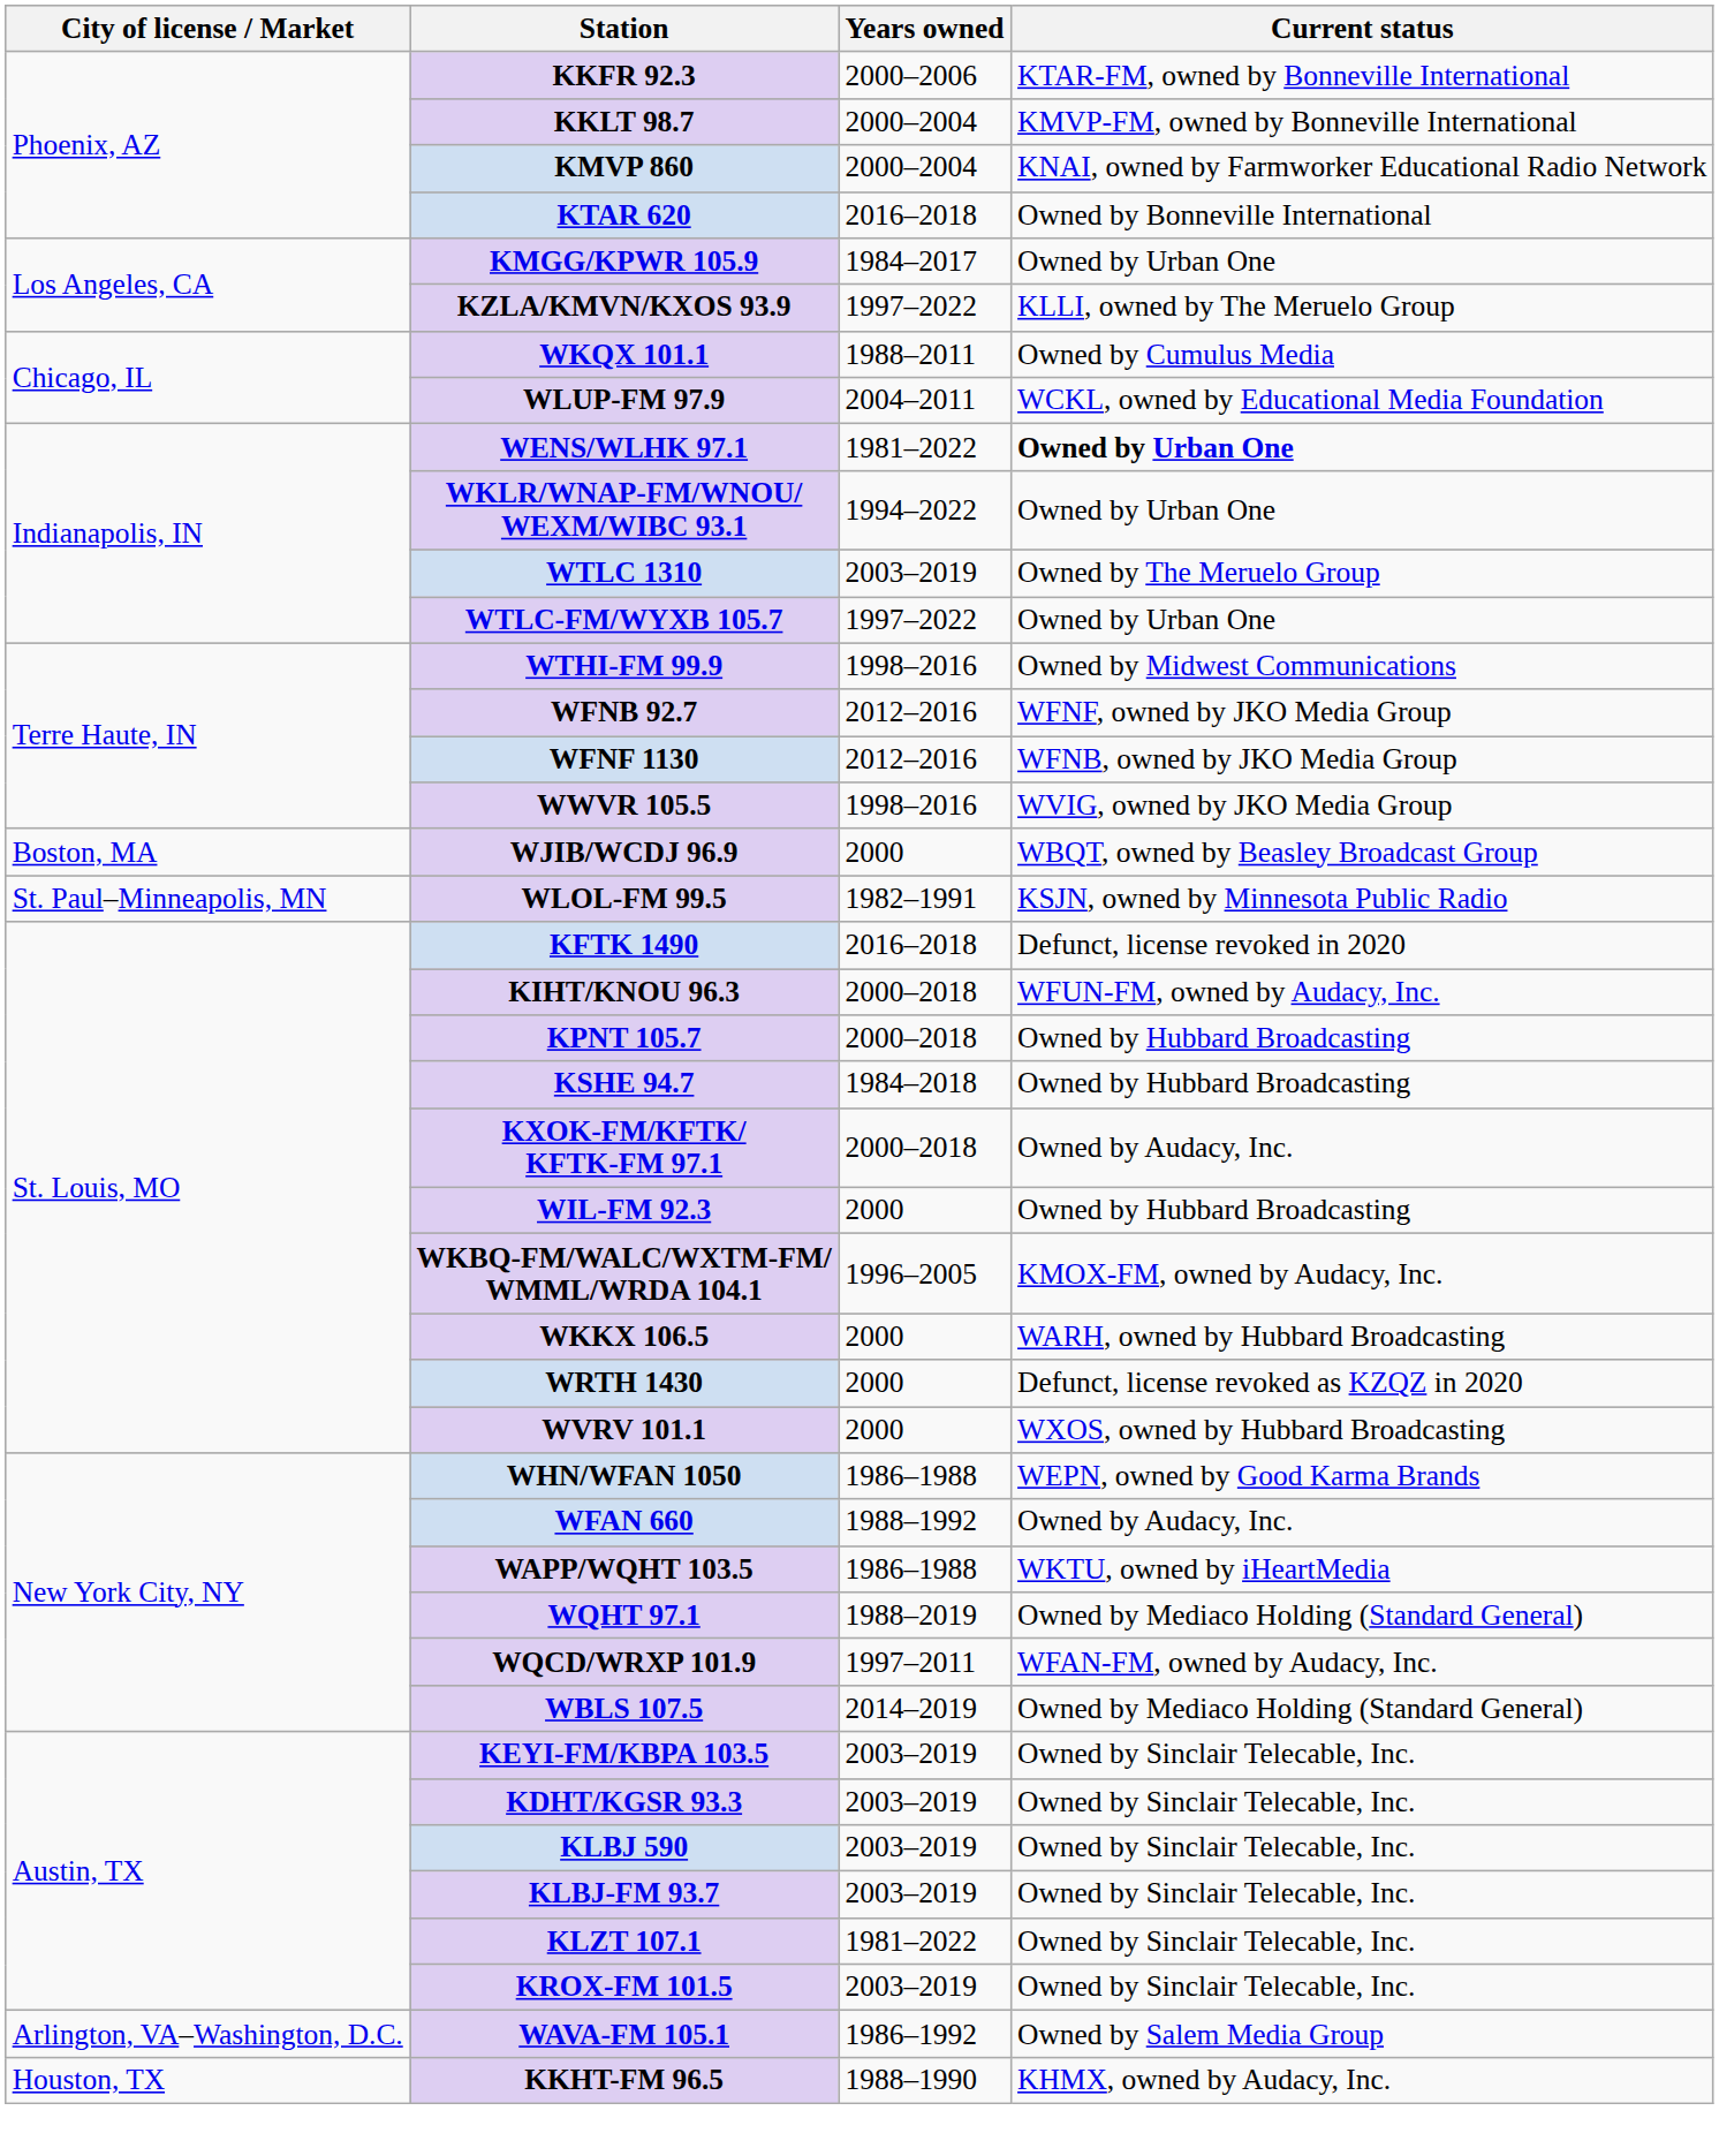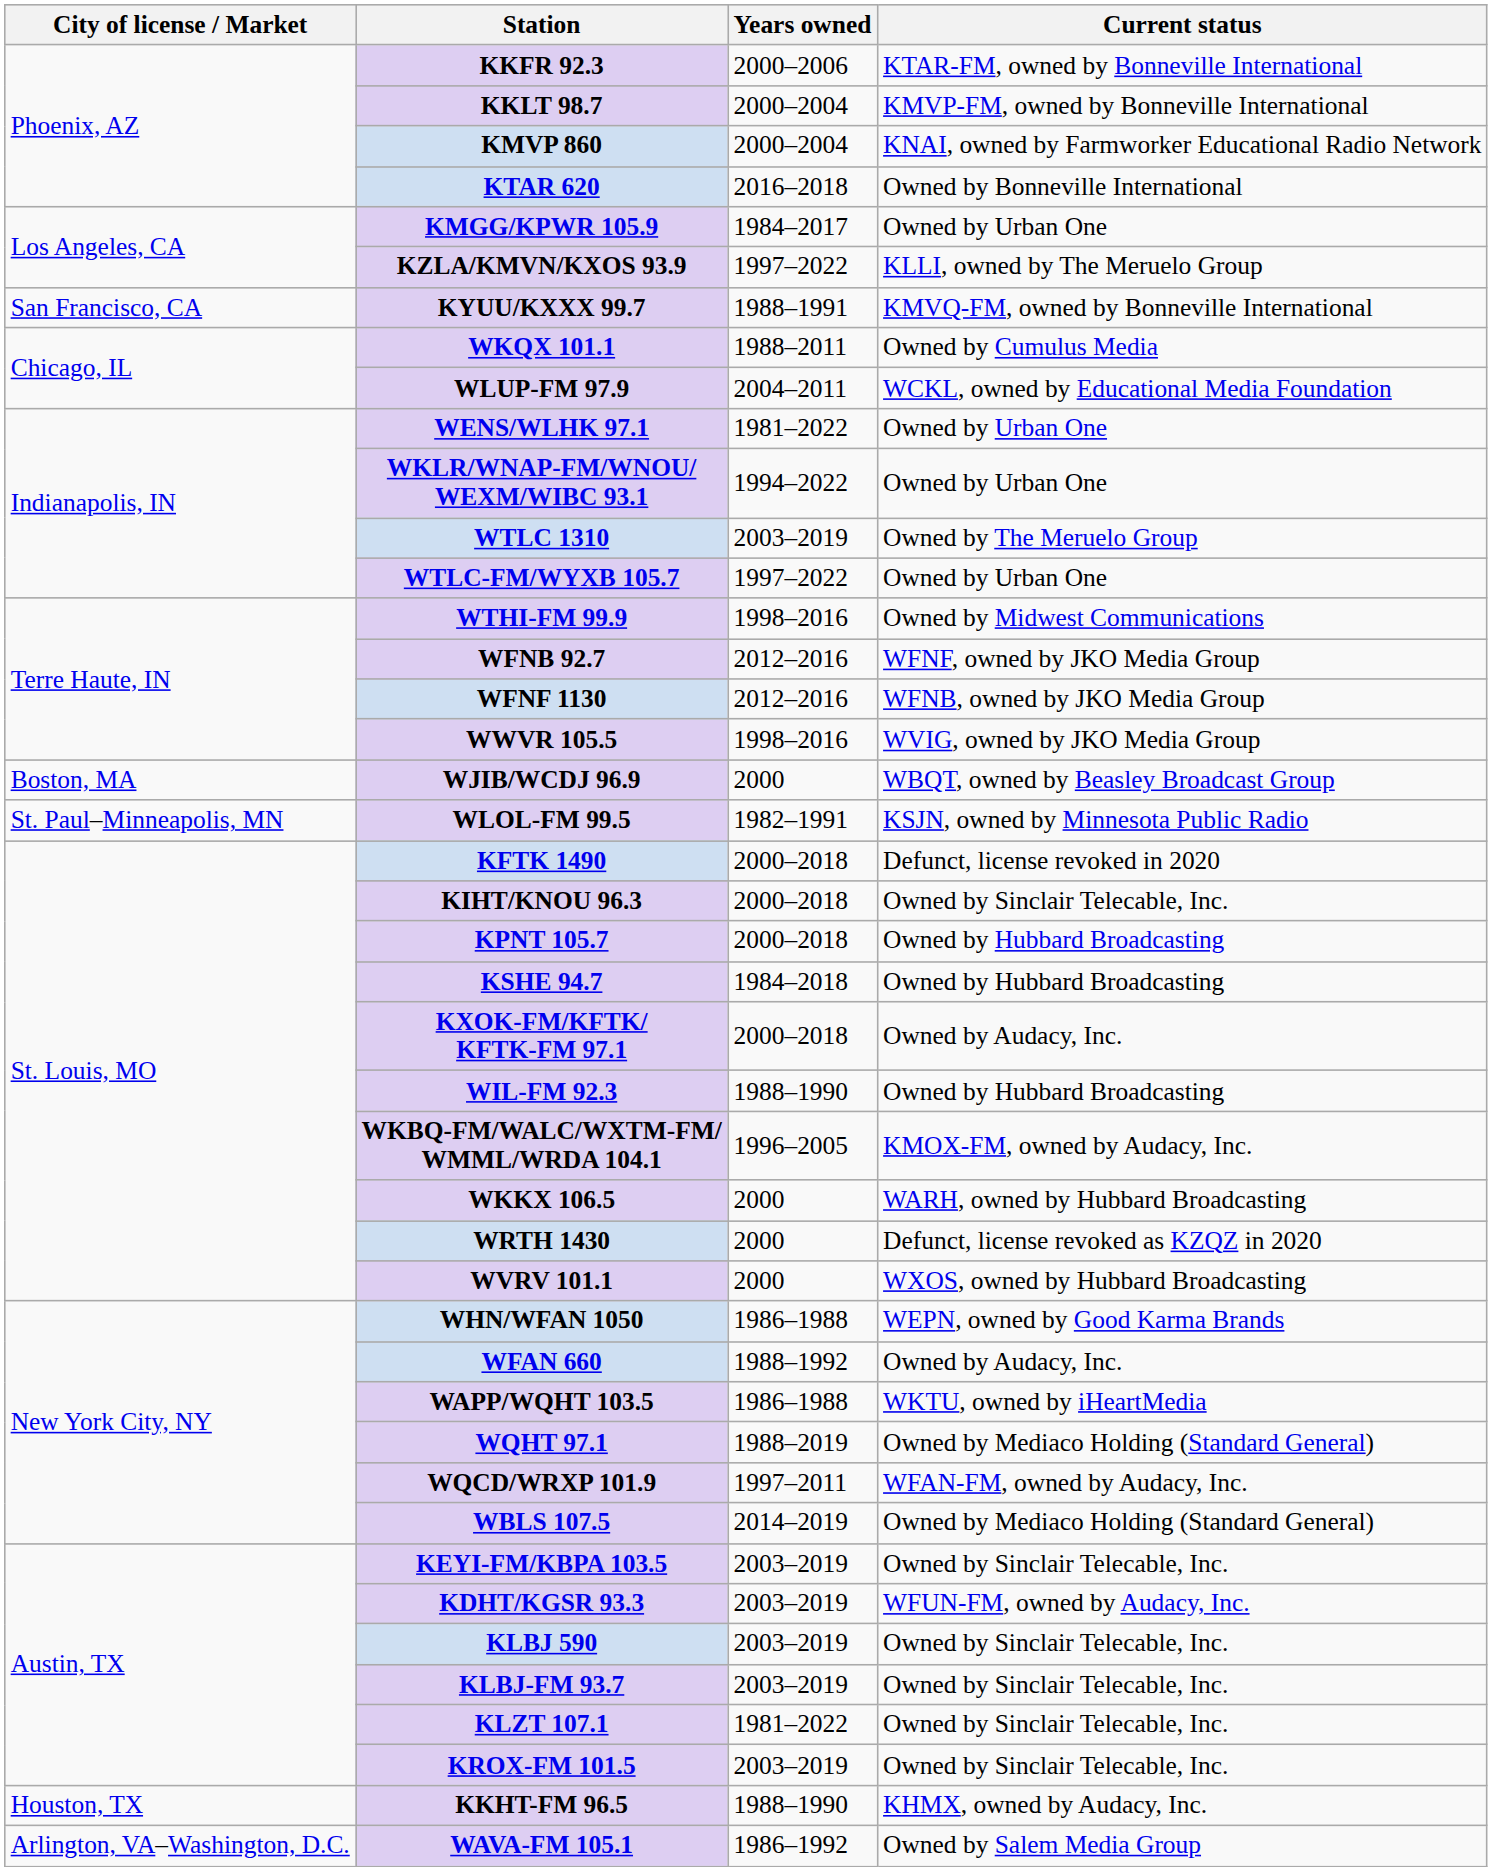 <table class="wikitable">
 <tr>
 <th scope="col">City of license / Market</th>
 <th scope="col">Station</th>
 <th scope="col">Years owned</th>
 <th scope="col">Current status</th>
 </tr>
 <tr>
 <td rowspan="4"><a href='#'>Phoenix, AZ</a></td>
 <th style="background: #ddcef2;">KKFR 92.3</th>
 <td>2000–2006</td>
 <td><a href='#'>KTAR-FM</a>, owned by <a href='#'>Bonneville International</a></td>
 </tr>
 <tr>
 <th style="background: #ddcef2;">KKLT 98.7</th>
 <td>2000–2004</td>
 <td><a href='#'>KMVP-FM</a>, owned by Bonneville International</td>
 </tr>
 <tr>
 <th style="background: #cedff2;">KMVP 860</th>
 <td>2000–2004</td>
 <td><a href='#'>KNAI</a>, owned by Farmworker Educational Radio Network</td>
 </tr>
 <tr>
 <th style="background: #cedff2;"><a href='#'>KTAR 620</a></th>
 <td>2016–2018</td>
 <td>Owned by Bonneville International</td>
 </tr>
 <tr>
 <td rowspan="2"><a href='#'>Los Angeles, CA</a></td>
 <th style="background: #ddcef2;"><a href='#'>KMGG/KPWR 105.9</a></th>
 <td>1984–2017</td>
 <td>Owned by Urban One</td>
 </tr>
 <tr>
 <th style="background: #ddcef2;">KZLA/KMVN/KXOS 93.9</th>
 <td>1997–2022</td>
 <td><a href='#'>KLLI</a>, owned by The Meruelo Group</td>
 </tr>
 <tr>
+<td><a href='#'>San Francisco, CA</a></td>
+<th style="background: #ddcef2;">KYUU/KXXX 99.7</th>
+<td>1988–1991</td>
+<td><a href='#'>KMVQ-FM</a>, owned by Bonneville International</td>
+</tr>
+<tr>
 <td rowspan="2"><a href='#'>Chicago, IL</a></td>
 <th style="background: #ddcef2;"><a href='#'>WKQX 101.1</a></th>
 <td>1988–2011</td>
 <td>Owned by <a href='#'>Cumulus Media</a></td>
 </tr>
 <tr>
 <th style="background: #ddcef2;">WLUP-FM 97.9</th>
 <td>2004–2011</td>
 <td><a href='#'>WCKL</a>, owned by <a href='#'>Educational Media Foundation</a></td>
 </tr>
 <tr>
 <td rowspan="4"><a href='#'>Indianapolis, IN</a></td>
 <th style="background: #ddcef2;"><a href='#'>WENS/WLHK 97.1</a></th>
 <td>1981–2022</td>
-<td><strong>Owned by <a href='#'>Urban One</a></strong></td>
+<td>Owned by <a href='#'>Urban One</a></td>
 </tr>
 <tr>
 <th style="background: #ddcef2;"><a href='#'>WKLR/WNAP-FM/WNOU/<br>WEXM/WIBC 93.1</a></th>
 <td>1994–2022</td>
 <td>Owned by Urban One</td>
 </tr>
 <tr>
 <th style="background: #cedff2;"><a href='#'>WTLC 1310</a></th>
 <td>2003–2019</td>
 <td>Owned by <a href='#'>The Meruelo Group</a></td>
 </tr>
 <tr>
 <th style="background: #ddcef2;"><a href='#'>WTLC-FM/WYXB 105.7</a></th>
 <td>1997–2022</td>
 <td>Owned by Urban One</td>
 </tr>
 <tr>
 <td rowspan="4"><a href='#'>Terre Haute, IN</a></td>
 <th style="background: #ddcef2;"><a href='#'>WTHI-FM 99.9</a></th>
 <td>1998–2016</td>
 <td>Owned by <a href='#'>Midwest Communications</a></td>
 </tr>
 <tr>
 <th style="background: #ddcef2;">WFNB 92.7</th>
 <td>2012–2016</td>
 <td><a href='#'>WFNF</a>, owned by JKO Media Group</td>
 </tr>
 <tr>
 <th style="background: #cedff2;">WFNF 1130</th>
 <td>2012–2016</td>
 <td><a href='#'>WFNB</a>, owned by JKO Media Group</td>
 </tr>
 <tr>
 <th style="background: #ddcef2;">WWVR 105.5</th>
 <td>1998–2016</td>
 <td><a href='#'>WVIG</a>, owned by JKO Media Group</td>
 </tr>
 <tr>
 <td><a href='#'>Boston, MA</a></td>
 <th style="background: #ddcef2;">WJIB/WCDJ 96.9</th>
 <td>2000</td>
 <td><a href='#'>WBQT</a>, owned by <a href='#'>Beasley Broadcast Group</a></td>
 </tr>
 <tr>
 <td><a href='#'>St. Paul</a>–<a href='#'>Minneapolis, MN</a></td>
 <th style="background: #ddcef2;">WLOL-FM 99.5</th>
 <td>1982–1991</td>
 <td><a href='#'>KSJN</a>, owned by <a href='#'>Minnesota Public Radio</a></td>
 </tr>
 <tr>
 <td rowspan="10"><a href='#'>St. Louis, MO</a></td>
 <th style="background: #cedff2;"><a href='#'>KFTK 1490</a></th>
-<td>2016–2018</td>
+<td>2000–2018</td>
 <td>Defunct, license revoked in 2020</td>
 </tr>
 <tr>
 <th style="background: #ddcef2;">KIHT/KNOU 96.3</th>
 <td>2000–2018</td>
-<td><a href='#'>WFUN-FM</a>, owned by <a href='#'>Audacy, Inc.</a></td>
+<td>Owned by Sinclair Telecable, Inc.</td>
 </tr>
 <tr>
 <th style="background: #ddcef2;"><a href='#'>KPNT 105.7</a></th>
 <td>2000–2018</td>
 <td>Owned by <a href='#'>Hubbard Broadcasting</a></td>
 </tr>
 <tr>
 <th style="background: #ddcef2;"><a href='#'>KSHE 94.7</a></th>
 <td>1984–2018</td>
 <td>Owned by Hubbard Broadcasting</td>
 </tr>
 <tr>
 <th style="background: #ddcef2;"><a href='#'>KXOK-FM/KFTK/<br>KFTK-FM 97.1</a></th>
 <td>2000–2018</td>
 <td>Owned by Audacy, Inc.</td>
 </tr>
 <tr>
 <th style="background: #ddcef2;"><a href='#'>WIL-FM 92.3</a></th>
-<td>2000</td>
+<td>1988–1990</td>
 <td>Owned by Hubbard Broadcasting</td>
 </tr>
 <tr>
 <th style="background: #ddcef2;">WKBQ-FM/WALC/WXTM-FM/<br>WMML/WRDA 104.1</th>
 <td>1996–2005</td>
 <td><a href='#'>KMOX-FM</a>, owned by Audacy, Inc.</td>
 </tr>
 <tr>
 <th style="background: #ddcef2;">WKKX 106.5</th>
 <td>2000</td>
 <td><a href='#'>WARH</a>, owned by Hubbard Broadcasting</td>
 </tr>
 <tr>
 <th style="background: #cedff2;">WRTH 1430</th>
 <td>2000</td>
 <td>Defunct, license revoked as <a href='#'>KZQZ</a> in 2020</td>
 </tr>
 <tr>
 <th style="background: #ddcef2;">WVRV 101.1</th>
 <td>2000</td>
 <td><a href='#'>WXOS</a>, owned by Hubbard Broadcasting</td>
 </tr>
 <tr>
 <td rowspan="6"><a href='#'>New York City, NY</a></td>
 <th style="background: #cedff2;">WHN/WFAN 1050</th>
 <td>1986–1988</td>
 <td><a href='#'>WEPN</a>, owned by <a href='#'>Good Karma Brands</a></td>
 </tr>
 <tr>
 <th style="background: #cedff2;"><a href='#'>WFAN 660</a></th>
 <td>1988–1992</td>
 <td>Owned by Audacy, Inc.</td>
 </tr>
 <tr>
 <th style="background: #ddcef2;">WAPP/WQHT 103.5</th>
 <td>1986–1988</td>
 <td><a href='#'>WKTU</a>, owned by <a href='#'>iHeartMedia</a></td>
 </tr>
 <tr>
 <th style="background: #ddcef2;"><a href='#'>WQHT 97.1</a></th>
 <td>1988–2019</td>
 <td>Owned by Mediaco Holding (<a href='#'>Standard General</a>)</td>
 </tr>
 <tr>
 <th style="background: #ddcef2;">WQCD/WRXP 101.9</th>
 <td>1997–2011</td>
 <td><a href='#'>WFAN-FM</a>, owned by Audacy, Inc.</td>
 </tr>
 <tr>
 <th style="background: #ddcef2;"><a href='#'>WBLS 107.5</a></th>
 <td>2014–2019</td>
 <td>Owned by Mediaco Holding (Standard General)</td>
 </tr>
 <tr>
 <td rowspan="6"><a href='#'>Austin, TX</a></td>
 <th style="background: #ddcef2;"><a href='#'>KEYI-FM/KBPA 103.5</a></th>
 <td>2003–2019</td>
 <td>Owned by Sinclair Telecable, Inc.</td>
 </tr>
 <tr>
 <th style="background: #ddcef2;"><a href='#'>KDHT/KGSR 93.3</a></th>
 <td>2003–2019</td>
-<td>Owned by Sinclair Telecable, Inc.</td>
+<td><a href='#'>WFUN-FM</a>, owned by <a href='#'>Audacy, Inc.</a></td>
 </tr>
 <tr>
 <th style="background: #cedff2;"><a href='#'>KLBJ 590</a></th>
 <td>2003–2019</td>
 <td>Owned by Sinclair Telecable, Inc.</td>
 </tr>
 <tr>
 <th style="background: #ddcef2;"><a href='#'>KLBJ-FM 93.7</a></th>
 <td>2003–2019</td>
 <td>Owned by Sinclair Telecable, Inc.</td>
 </tr>
 <tr>
 <th style="background: #ddcef2;"><a href='#'>KLZT 107.1</a></th>
 <td>1981–2022</td>
 <td>Owned by Sinclair Telecable, Inc.</td>
 </tr>
 <tr>
 <th style="background: #ddcef2;"><a href='#'>KROX-FM 101.5</a></th>
 <td>2003–2019</td>
 <td>Owned by Sinclair Telecable, Inc.</td>
 </tr>
 <tr>
+<td><a href='#'>Houston, TX</a></td>
+<th style="background: #ddcef2;">KKHT-FM 96.5</th>
+<td>1988–1990</td>
+<td><a href='#'>KHMX</a>, owned by Audacy, Inc.</td>
+</tr>
+<tr>
 <td><a href='#'>Arlington, VA</a>–<a href='#'>Washington, D.C.</a></td>
 <th style="background: #ddcef2;"><a href='#'>WAVA-FM 105.1</a></th>
 <td>1986–1992</td>
 <td>Owned by <a href='#'>Salem Media Group</a></td>
 </tr>
-<tr>
-<td><a href='#'>Houston, TX</a></td>
-<th style="background: #ddcef2;">KKHT-FM 96.5</th>
-<td>1988–1990</td>
-<td><a href='#'>KHMX</a>, owned by Audacy, Inc.</td>
-</tr>
 </table>
